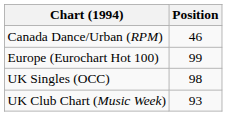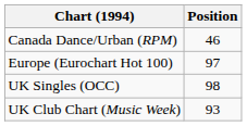 <table class="wikitable sortable">
 <tr>
 <th>Chart (1994)</th>
 <th>Position</th>
 </tr>
 <tr>
 <td>Canada Dance/Urban (<em>RPM</em>)</td>
 <td align="center">46</td>
 </tr>
 <tr>
 <td>Europe (Eurochart Hot 100)</td>
-<td align="center">99</td>
+<td align="center">97</td>
 </tr>
 <tr>
 <td>UK Singles (OCC)</td>
 <td align="center">98</td>
 </tr>
 <tr>
 <td>UK Club Chart (<em>Music Week</em>)</td>
 <td align="center">93</td>
 </tr>
 </table>
